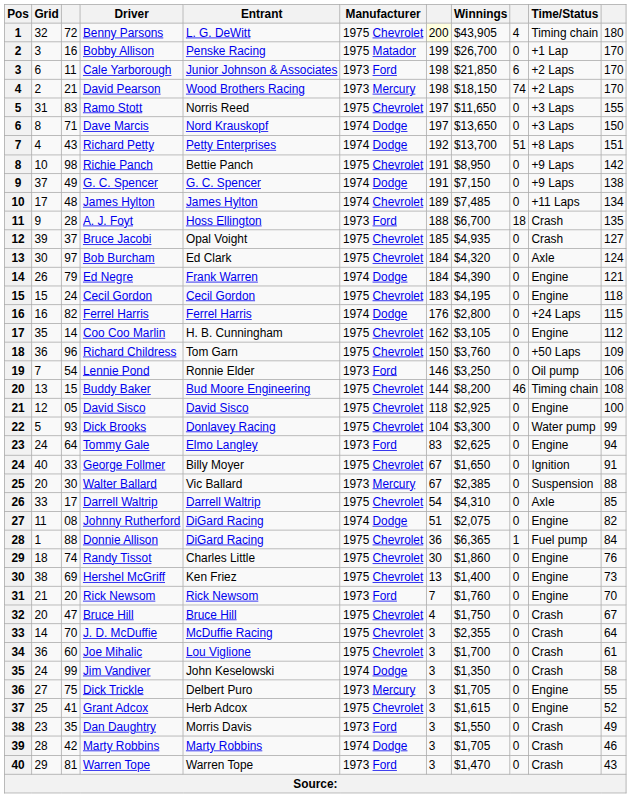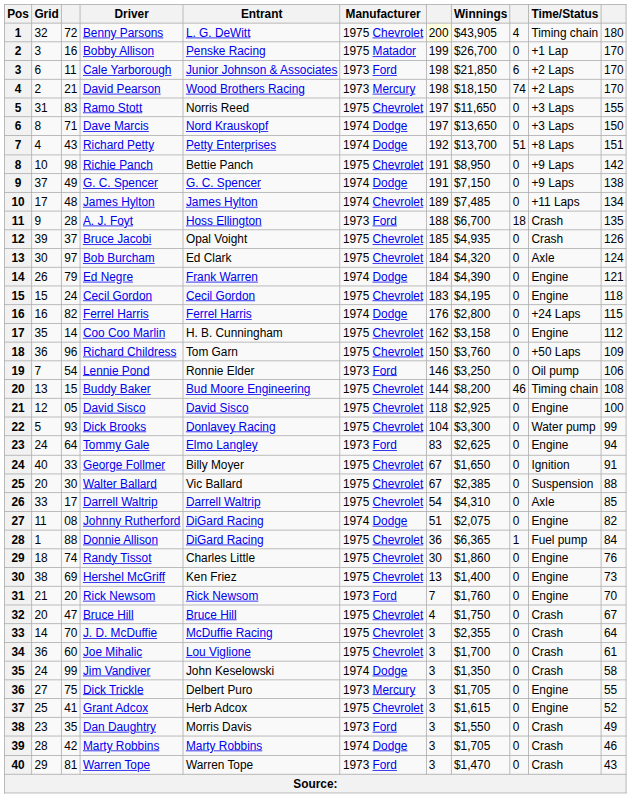 <table class="sortable wikitable" style="font-size:95%">
 <tr>
 <th>Pos</th>
 <th>Grid</th>
 <th></th>
 <th>Driver</th>
 <th>Entrant</th>
 <th>Manufacturer</th>
 <th></th>
 <th>Winnings</th>
 <th></th>
 <th>Time/Status</th>
 <th></th>
 </tr>
 <tr>
 <th>1</th>
 <td>32</td>
 <td>72</td>
 <td><a href='#'>Benny Parsons</a></td>
 <td><a href='#'>L. G. DeWitt</a></td>
 <td>1975 <a href='#'>Chevrolet</a></td>
 <td style="background: lightyellow;">200</td>
 <td>$43,905</td>
 <td>4</td>
 <td>Timing chain</td>
 <td>180</td>
 </tr>
 <tr>
 <th>2</th>
 <td>3</td>
 <td>16</td>
 <td><a href='#'>Bobby Allison</a></td>
 <td><a href='#'>Penske Racing</a></td>
 <td>1975 <a href='#'>Matador</a></td>
 <td>199</td>
 <td>$26,700</td>
 <td>0</td>
 <td>+1 Lap</td>
 <td>170</td>
 </tr>
 <tr>
 <th>3</th>
 <td>6</td>
 <td>11</td>
 <td><a href='#'>Cale Yarborough</a></td>
 <td><a href='#'>Junior Johnson & Associates</a></td>
 <td>1973 <a href='#'>Ford</a></td>
 <td>198</td>
 <td>$21,850</td>
 <td>6</td>
 <td>+2 Laps</td>
 <td>170</td>
 </tr>
 <tr>
 <th>4</th>
 <td>2</td>
 <td>21</td>
 <td><a href='#'>David Pearson</a></td>
 <td><a href='#'>Wood Brothers Racing</a></td>
 <td>1973 <a href='#'>Mercury</a></td>
 <td>198</td>
 <td>$18,150</td>
 <td>74</td>
 <td>+2 Laps</td>
 <td>170</td>
 </tr>
 <tr>
 <th>5</th>
 <td>31</td>
 <td>83</td>
 <td><a href='#'>Ramo Stott</a></td>
 <td>Norris Reed</td>
 <td>1975 <a href='#'>Chevrolet</a></td>
 <td>197</td>
 <td>$11,650</td>
 <td>0</td>
 <td>+3 Laps</td>
 <td>155</td>
 </tr>
 <tr>
 <th>6</th>
 <td>8</td>
 <td>71</td>
 <td><a href='#'>Dave Marcis</a></td>
 <td><a href='#'>Nord Krauskopf</a></td>
 <td>1974 <a href='#'>Dodge</a></td>
 <td>197</td>
 <td>$13,650</td>
 <td>0</td>
 <td>+3 Laps</td>
 <td>150</td>
 </tr>
 <tr>
 <th>7</th>
 <td>4</td>
 <td>43</td>
 <td><a href='#'>Richard Petty</a></td>
 <td><a href='#'>Petty Enterprises</a></td>
 <td>1974 <a href='#'>Dodge</a></td>
 <td>192</td>
 <td>$13,700</td>
 <td>51</td>
 <td>+8 Laps</td>
 <td>151</td>
 </tr>
 <tr>
 <th>8</th>
 <td>10</td>
 <td>98</td>
 <td><a href='#'>Richie Panch</a></td>
 <td>Bettie Panch</td>
 <td>1975 <a href='#'>Chevrolet</a></td>
 <td>191</td>
 <td>$8,950</td>
 <td>0</td>
 <td>+9 Laps</td>
 <td>142</td>
 </tr>
 <tr>
 <th>9</th>
 <td>37</td>
 <td>49</td>
 <td><a href='#'>G. C. Spencer</a></td>
 <td><a href='#'>G. C. Spencer</a></td>
 <td>1974 <a href='#'>Dodge</a></td>
 <td>191</td>
 <td>$7,150</td>
 <td>0</td>
 <td>+9 Laps</td>
 <td>138</td>
 </tr>
 <tr>
 <th>10</th>
 <td>17</td>
 <td>48</td>
 <td><a href='#'>James Hylton</a></td>
 <td><a href='#'>James Hylton</a></td>
 <td>1974 <a href='#'>Chevrolet</a></td>
 <td>189</td>
 <td>$7,485</td>
 <td>0</td>
 <td>+11 Laps</td>
 <td>134</td>
 </tr>
 <tr>
 <th>11</th>
 <td>9</td>
 <td>28</td>
 <td><a href='#'>A. J. Foyt</a></td>
 <td><a href='#'>Hoss Ellington</a></td>
 <td>1973 <a href='#'>Ford</a></td>
 <td>188</td>
 <td>$6,700</td>
 <td>18</td>
 <td>Crash</td>
 <td>135</td>
 </tr>
 <tr>
 <th>12</th>
 <td>39</td>
 <td>37</td>
 <td><a href='#'>Bruce Jacobi</a></td>
 <td>Opal Voight</td>
 <td>1975 <a href='#'>Chevrolet</a></td>
 <td>185</td>
 <td>$4,935</td>
 <td>0</td>
 <td>Crash</td>
-<td>127</td>
+<td>126</td>
 </tr>
 <tr>
 <th>13</th>
 <td>30</td>
 <td>97</td>
 <td><a href='#'>Bob Burcham</a></td>
 <td>Ed Clark</td>
 <td>1975 <a href='#'>Chevrolet</a></td>
 <td>184</td>
 <td>$4,320</td>
 <td>0</td>
 <td>Axle</td>
 <td>124</td>
 </tr>
 <tr>
 <th>14</th>
 <td>26</td>
 <td>79</td>
 <td><a href='#'>Ed Negre</a></td>
 <td><a href='#'>Frank Warren</a></td>
 <td>1974 <a href='#'>Dodge</a></td>
 <td>184</td>
 <td>$4,390</td>
 <td>0</td>
 <td>Engine</td>
 <td>121</td>
 </tr>
 <tr>
 <th>15</th>
 <td>15</td>
 <td>24</td>
 <td><a href='#'>Cecil Gordon</a></td>
 <td><a href='#'>Cecil Gordon</a></td>
 <td>1975 <a href='#'>Chevrolet</a></td>
 <td>183</td>
 <td>$4,195</td>
 <td>0</td>
 <td>Engine</td>
 <td>118</td>
 </tr>
 <tr>
 <th>16</th>
 <td>16</td>
 <td>82</td>
 <td><a href='#'>Ferrel Harris</a></td>
 <td><a href='#'>Ferrel Harris</a></td>
 <td>1974 <a href='#'>Dodge</a></td>
 <td>176</td>
 <td>$2,800</td>
 <td>0</td>
 <td>+24 Laps</td>
 <td>115</td>
 </tr>
 <tr>
 <th>17</th>
 <td>35</td>
 <td>14</td>
 <td><a href='#'>Coo Coo Marlin</a></td>
 <td>H. B. Cunningham</td>
 <td>1975 <a href='#'>Chevrolet</a></td>
 <td>162</td>
-<td>$3,105</td>
+<td>$3,158</td>
 <td>0</td>
 <td>Engine</td>
 <td>112</td>
 </tr>
 <tr>
 <th>18</th>
 <td>36</td>
 <td>96</td>
 <td><a href='#'>Richard Childress</a></td>
 <td>Tom Garn</td>
 <td>1975 <a href='#'>Chevrolet</a></td>
 <td>150</td>
 <td>$3,760</td>
 <td>0</td>
 <td>+50 Laps</td>
 <td>109</td>
 </tr>
 <tr>
 <th>19</th>
 <td>7</td>
 <td>54</td>
 <td><a href='#'>Lennie Pond</a></td>
 <td>Ronnie Elder</td>
 <td>1973 <a href='#'>Ford</a></td>
 <td>146</td>
 <td>$3,250</td>
 <td>0</td>
 <td>Oil pump</td>
 <td>106</td>
 </tr>
 <tr>
 <th>20</th>
 <td>13</td>
 <td>15</td>
 <td><a href='#'>Buddy Baker</a></td>
 <td><a href='#'>Bud Moore Engineering</a></td>
 <td>1975 <a href='#'>Chevrolet</a></td>
 <td>144</td>
 <td>$8,200</td>
 <td>46</td>
 <td>Timing chain</td>
 <td>108</td>
 </tr>
 <tr>
 <th>21</th>
 <td>12</td>
 <td>05</td>
 <td><a href='#'>David Sisco</a></td>
 <td><a href='#'>David Sisco</a></td>
 <td>1975 <a href='#'>Chevrolet</a></td>
 <td>118</td>
 <td>$2,925</td>
 <td>0</td>
 <td>Engine</td>
 <td>100</td>
 </tr>
 <tr>
 <th>22</th>
 <td>5</td>
 <td>93</td>
 <td><a href='#'>Dick Brooks</a></td>
 <td><a href='#'>Donlavey Racing</a></td>
 <td>1975 <a href='#'>Chevrolet</a></td>
 <td>104</td>
 <td>$3,300</td>
 <td>0</td>
 <td>Water pump</td>
 <td>99</td>
 </tr>
 <tr>
 <th>23</th>
 <td>24</td>
 <td>64</td>
 <td><a href='#'>Tommy Gale</a></td>
 <td><a href='#'>Elmo Langley</a></td>
 <td>1973 <a href='#'>Ford</a></td>
 <td>83</td>
 <td>$2,625</td>
 <td>0</td>
 <td>Engine</td>
 <td>94</td>
 </tr>
 <tr>
 <th>24</th>
 <td>40</td>
 <td>33</td>
 <td><a href='#'>George Follmer</a></td>
 <td>Billy Moyer</td>
 <td>1975 <a href='#'>Chevrolet</a></td>
 <td>67</td>
 <td>$1,650</td>
 <td>0</td>
 <td>Ignition</td>
 <td>91</td>
 </tr>
 <tr>
 <th>25</th>
 <td>20</td>
 <td>30</td>
 <td><a href='#'>Walter Ballard</a></td>
 <td>Vic Ballard</td>
-<td>1973 <a href='#'>Mercury</a></td>
+<td>1975 <a href='#'>Chevrolet</a></td>
 <td>67</td>
 <td>$2,385</td>
 <td>0</td>
 <td>Suspension</td>
 <td>88</td>
 </tr>
 <tr>
 <th>26</th>
 <td>33</td>
 <td>17</td>
 <td><a href='#'>Darrell Waltrip</a></td>
 <td><a href='#'>Darrell Waltrip</a></td>
 <td>1975 <a href='#'>Chevrolet</a></td>
 <td>54</td>
 <td>$4,310</td>
 <td>0</td>
 <td>Axle</td>
 <td>85</td>
 </tr>
 <tr>
 <th>27</th>
 <td>11</td>
 <td>08</td>
 <td><a href='#'>Johnny Rutherford</a></td>
 <td><a href='#'>DiGard Racing</a></td>
 <td>1974 <a href='#'>Dodge</a></td>
 <td>51</td>
 <td>$2,075</td>
 <td>0</td>
 <td>Engine</td>
 <td>82</td>
 </tr>
 <tr>
 <th>28</th>
 <td>1</td>
 <td>88</td>
 <td><a href='#'>Donnie Allison</a></td>
 <td><a href='#'>DiGard Racing</a></td>
 <td>1975 <a href='#'>Chevrolet</a></td>
 <td>36</td>
 <td>$6,365</td>
 <td>1</td>
 <td>Fuel pump</td>
 <td>84</td>
 </tr>
 <tr>
 <th>29</th>
 <td>18</td>
 <td>74</td>
 <td><a href='#'>Randy Tissot</a></td>
 <td>Charles Little</td>
 <td>1975 <a href='#'>Chevrolet</a></td>
 <td>30</td>
 <td>$1,860</td>
 <td>0</td>
 <td>Engine</td>
 <td>76</td>
 </tr>
 <tr>
 <th>30</th>
 <td>38</td>
 <td>69</td>
 <td><a href='#'>Hershel McGriff</a></td>
 <td>Ken Friez</td>
 <td>1975 <a href='#'>Chevrolet</a></td>
 <td>13</td>
 <td>$1,400</td>
 <td>0</td>
 <td>Engine</td>
 <td>73</td>
 </tr>
 <tr>
 <th>31</th>
 <td>21</td>
 <td>20</td>
 <td><a href='#'>Rick Newsom</a></td>
 <td><a href='#'>Rick Newsom</a></td>
 <td>1973 <a href='#'>Ford</a></td>
 <td>7</td>
 <td>$1,760</td>
 <td>0</td>
 <td>Engine</td>
 <td>70</td>
 </tr>
 <tr>
 <th>32</th>
 <td>20</td>
 <td>47</td>
 <td><a href='#'>Bruce Hill</a></td>
 <td><a href='#'>Bruce Hill</a></td>
 <td>1975 <a href='#'>Chevrolet</a></td>
 <td>4</td>
 <td>$1,750</td>
 <td>0</td>
 <td>Crash</td>
 <td>67</td>
 </tr>
 <tr>
 <th>33</th>
 <td>14</td>
 <td>70</td>
 <td><a href='#'>J. D. McDuffie</a></td>
 <td><a href='#'>McDuffie Racing</a></td>
 <td>1975 <a href='#'>Chevrolet</a></td>
 <td>3</td>
 <td>$2,355</td>
 <td>0</td>
 <td>Crash</td>
 <td>64</td>
 </tr>
 <tr>
 <th>34</th>
 <td>36</td>
 <td>60</td>
 <td><a href='#'>Joe Mihalic</a></td>
 <td><a href='#'>Lou Viglione</a></td>
 <td>1975 <a href='#'>Chevrolet</a></td>
 <td>3</td>
 <td>$1,700</td>
 <td>0</td>
 <td>Crash</td>
 <td>61</td>
 </tr>
 <tr>
 <th>35</th>
 <td>24</td>
 <td>99</td>
 <td><a href='#'>Jim Vandiver</a></td>
 <td>John Keselowski</td>
 <td>1974 <a href='#'>Dodge</a></td>
 <td>3</td>
 <td>$1,350</td>
 <td>0</td>
 <td>Crash</td>
 <td>58</td>
 </tr>
 <tr>
 <th>36</th>
 <td>27</td>
 <td>75</td>
 <td><a href='#'>Dick Trickle</a></td>
 <td>Delbert Puro</td>
 <td>1973 <a href='#'>Mercury</a></td>
 <td>3</td>
 <td>$1,705</td>
 <td>0</td>
 <td>Engine</td>
 <td>55</td>
 </tr>
 <tr>
 <th>37</th>
 <td>25</td>
 <td>41</td>
 <td><a href='#'>Grant Adcox</a></td>
 <td>Herb Adcox</td>
 <td>1975 <a href='#'>Chevrolet</a></td>
 <td>3</td>
 <td>$1,615</td>
 <td>0</td>
 <td>Engine</td>
 <td>52</td>
 </tr>
 <tr>
 <th>38</th>
 <td>23</td>
 <td>35</td>
 <td><a href='#'>Dan Daughtry</a></td>
 <td>Morris Davis</td>
 <td>1973 <a href='#'>Ford</a></td>
 <td>3</td>
 <td>$1,550</td>
 <td>0</td>
 <td>Crash</td>
 <td>49</td>
 </tr>
 <tr>
 <th>39</th>
 <td>28</td>
 <td>42</td>
 <td><a href='#'>Marty Robbins</a></td>
 <td><a href='#'>Marty Robbins</a></td>
 <td>1974 <a href='#'>Dodge</a></td>
 <td>3</td>
 <td>$1,705</td>
 <td>0</td>
 <td>Crash</td>
 <td>46</td>
 </tr>
 <tr>
 <th>40</th>
 <td>29</td>
 <td>81</td>
 <td><a href='#'>Warren Tope</a></td>
 <td>Warren Tope</td>
 <td>1973 <a href='#'>Ford</a></td>
 <td>3</td>
 <td>$1,470</td>
 <td>0</td>
 <td>Crash</td>
 <td>43</td>
 </tr>
 <tr>
 <th colspan=11>Source:</th>
 </tr>
 </table>
